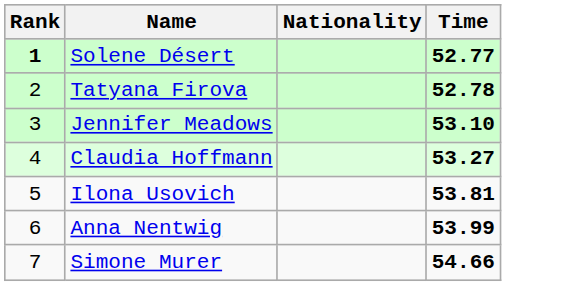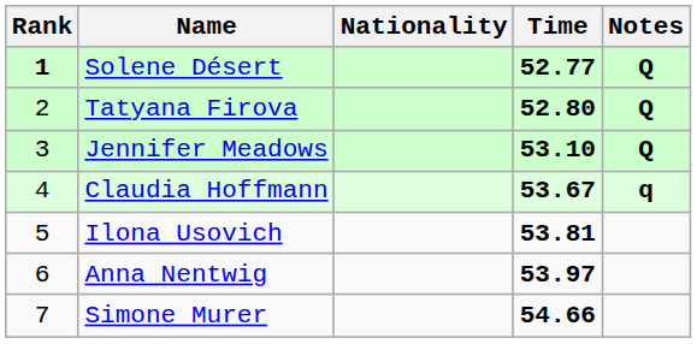 <table class="wikitable sortable" style="text-align:center">
 <tr>
 <th>Rank</th>
 <th>Name</th>
 <th>Nationality</th>
 <th>Time</th>
+<th>Notes</th>
 </tr>
 <tr bgcolor=ccffcc>
 <td><strong>1</strong></td>
 <td align=left><a href='#'>Solene Désert</a></td>
 <td align=left></td>
 <td><strong>52.77</strong></td>
+<td><strong>Q</strong></td>
 </tr>
 <tr bgcolor=ccffcc>
 <td>2</td>
 <td align=left><a href='#'>Tatyana Firova</a></td>
 <td align=left></td>
-<td><strong>52.78</strong></td>
+<td><strong>52.80</strong></td>
+<td><strong>Q</strong></td>
 </tr>
 <tr bgcolor=ccffcc>
 <td>3</td>
 <td align=left><a href='#'>Jennifer Meadows</a></td>
 <td align=left></td>
 <td><strong>53.10</strong></td>
+<td><strong>Q</strong></td>
 </tr>
 <tr bgcolor=ddffdd>
 <td>4</td>
 <td align=left><a href='#'>Claudia Hoffmann</a></td>
 <td align=left></td>
-<td><strong>53.27</strong></td>
+<td><strong>53.67</strong></td>
+<td><strong>q</strong></td>
 </tr>
 <tr>
 <td>5</td>
 <td align=left><a href='#'>Ilona Usovich</a></td>
 <td align=left></td>
 <td><strong>53.81</strong></td>
+<td></td>
 </tr>
 <tr>
 <td>6</td>
 <td align=left><a href='#'>Anna Nentwig</a></td>
 <td align=left></td>
-<td><strong>53.99</strong></td>
+<td><strong>53.97</strong></td>
+<td></td>
 </tr>
 <tr>
 <td>7</td>
 <td align=left><a href='#'>Simone Murer</a></td>
 <td align=left></td>
 <td><strong>54.66</strong></td>
+<td></td>
 </tr>
 </table>
